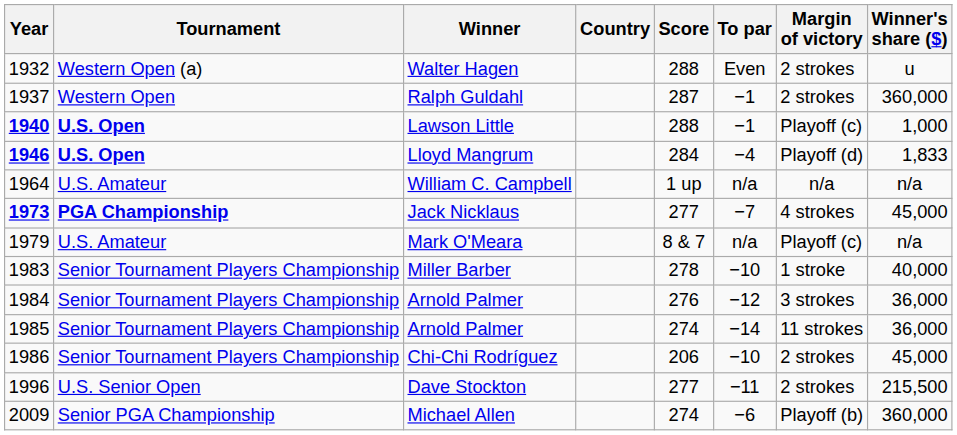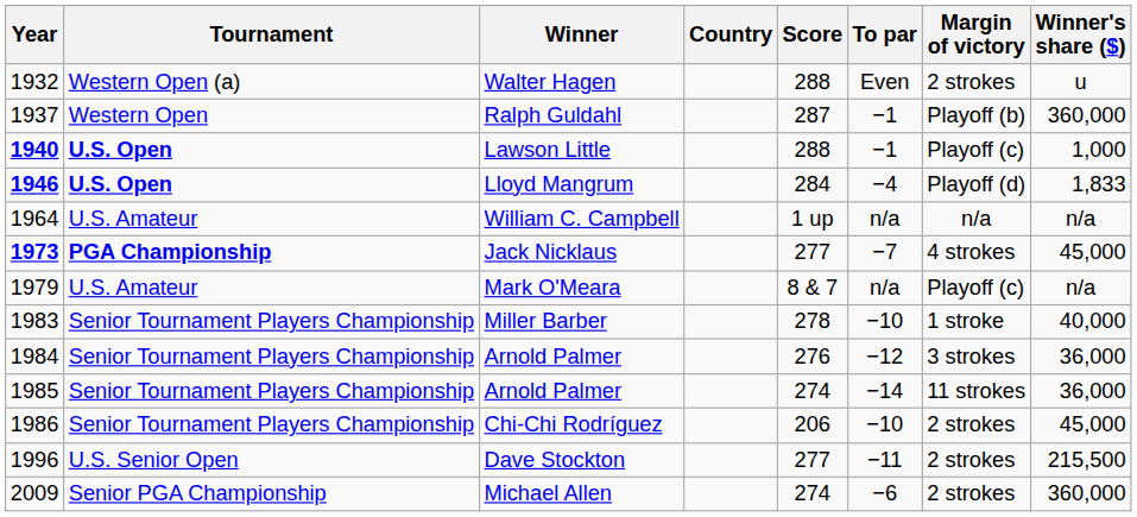 <table class="wikitable sortable">
 <tr>
 <th>Year</th>
 <th>Tournament</th>
 <th>Winner</th>
 <th>Country</th>
 <th>Score</th>
 <th>To par</th>
 <th>Margin<br>of victory</th>
 <th>Winner's<br>share (<a href='#'>$</a>)</th>
 </tr>
 <tr>
 <td align=center>1932</td>
 <td><a href='#'>Western Open</a> (a)</td>
 <td><a href='#'>Walter Hagen</a></td>
 <td></td>
 <td align=center>288</td>
 <td align=center>Even</td>
 <td>2 strokes</td>
 <td align=center>u</td>
 </tr>
 <tr>
 <td align=center>1937</td>
 <td><a href='#'>Western Open</a></td>
 <td><a href='#'>Ralph Guldahl</a></td>
 <td></td>
 <td align=center>287</td>
 <td align=center>−1</td>
-<td>2 strokes</td>
+<td>Playoff (b)</td>
 <td align=right>360,000</td>
 </tr>
 <tr>
 <td align=center><strong><a href='#'>1940</a></strong></td>
 <td><strong><a href='#'>U.S. Open</a></strong></td>
 <td><a href='#'>Lawson Little</a></td>
 <td></td>
 <td align=center>288</td>
 <td align=center>−1</td>
 <td>Playoff (c)</td>
 <td align=right>1,000</td>
 </tr>
 <tr>
 <td align=center><strong><a href='#'>1946</a></strong></td>
 <td><strong><a href='#'>U.S. Open</a></strong></td>
 <td><a href='#'>Lloyd Mangrum</a></td>
 <td></td>
 <td align=center>284</td>
 <td align=center>−4</td>
 <td>Playoff (d)</td>
 <td align=right>1,833</td>
 </tr>
 <tr>
 <td align=center>1964</td>
 <td><a href='#'>U.S. Amateur</a></td>
 <td><a href='#'>William C. Campbell</a></td>
 <td></td>
 <td align=center>1 up</td>
 <td align=center>n/a</td>
 <td align=center>n/a</td>
 <td align=center>n/a</td>
 </tr>
 <tr>
 <td align=center><strong><a href='#'>1973</a></strong></td>
 <td><strong><a href='#'>PGA Championship</a></strong></td>
 <td><a href='#'>Jack Nicklaus</a></td>
 <td></td>
 <td align=center>277</td>
 <td align=center>−7</td>
 <td>4 strokes</td>
 <td align=right>45,000</td>
 </tr>
 <tr>
 <td align=center>1979</td>
 <td><a href='#'>U.S. Amateur</a></td>
 <td><a href='#'>Mark O'Meara</a></td>
 <td></td>
 <td align=center>8 & 7</td>
 <td align=center>n/a</td>
 <td>Playoff (c)</td>
 <td align=center>n/a</td>
 </tr>
 <tr>
 <td align=center>1983</td>
 <td><a href='#'>Senior Tournament Players Championship</a></td>
 <td><a href='#'>Miller Barber</a></td>
 <td></td>
 <td align=center>278</td>
 <td align=center>−10</td>
 <td>1 stroke</td>
 <td align=right>40,000</td>
 </tr>
 <tr>
 <td align=center>1984</td>
 <td><a href='#'>Senior Tournament Players Championship</a></td>
 <td><a href='#'>Arnold Palmer</a></td>
 <td></td>
 <td align=center>276</td>
 <td align=center>−12</td>
 <td>3 strokes</td>
 <td align=right>36,000</td>
 </tr>
 <tr>
 <td align=center>1985</td>
 <td><a href='#'>Senior Tournament Players Championship</a></td>
 <td><a href='#'>Arnold Palmer</a></td>
 <td></td>
 <td align=center>274</td>
 <td align=center>−14</td>
 <td>11 strokes</td>
 <td align=right>36,000</td>
 </tr>
 <tr>
 <td align=center>1986</td>
 <td><a href='#'>Senior Tournament Players Championship</a></td>
 <td><a href='#'>Chi-Chi Rodríguez</a></td>
 <td></td>
 <td align=center>206</td>
 <td align=center>−10</td>
 <td>2 strokes</td>
 <td align=right>45,000</td>
 </tr>
 <tr>
 <td align=center>1996</td>
 <td><a href='#'>U.S. Senior Open</a></td>
 <td><a href='#'>Dave Stockton</a></td>
 <td></td>
 <td align=center>277</td>
 <td align=center>−11</td>
 <td>2 strokes</td>
 <td align=right>215,500</td>
 </tr>
 <tr>
 <td align=center>2009</td>
 <td><a href='#'>Senior PGA Championship</a></td>
 <td><a href='#'>Michael Allen</a></td>
 <td></td>
 <td align=center>274</td>
 <td align=center>−6</td>
-<td>Playoff (b)</td>
+<td>2 strokes</td>
 <td align=right>360,000</td>
 </tr>
 </table>
